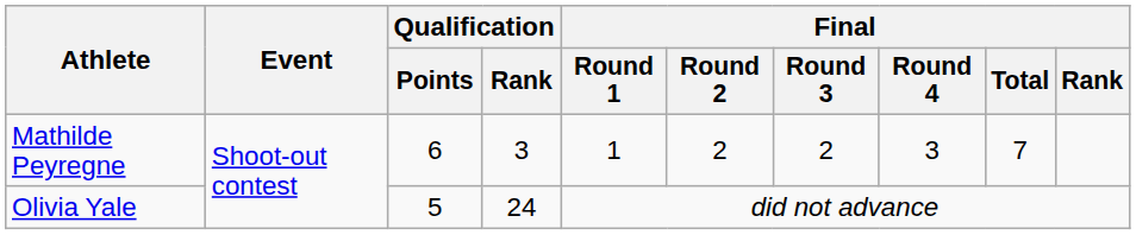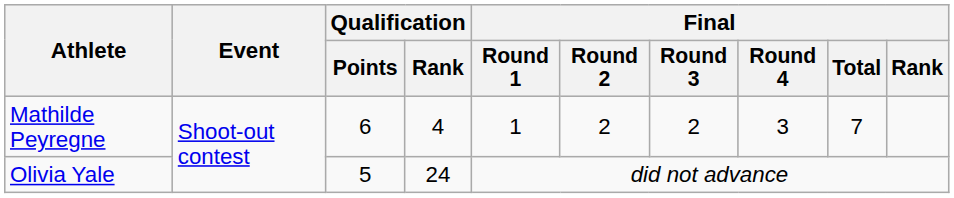 <table class="wikitable" style="font-size:90%;">
 <tr>
 <th rowspan=2>Athlete</th>
 <th rowspan=2>Event</th>
 <th colspan=2>Qualification</th>
 <th colspan=6>Final</th>
 </tr>
 <tr style="font-size:95%">
 <th>Points</th>
 <th>Rank</th>
 <th>Round 1</th>
 <th>Round 2</th>
 <th>Round 3</th>
 <th>Round 4</th>
 <th>Total</th>
 <th>Rank</th>
 </tr>
 <tr align=center>
 <td align=left><a href='#'>Mathilde Peyregne</a></td>
 <td rowspan=2 align=left><a href='#'>Shoot-out contest</a></td>
 <td>6</td>
-<td>3</td>
+<td>4</td>
 <td>1</td>
 <td>2</td>
 <td>2</td>
 <td>3</td>
 <td>7</td>
 <td></td>
 </tr>
 <tr align=center>
 <td align=left><a href='#'>Olivia Yale</a></td>
 <td>5</td>
 <td>24</td>
 <td colspan=6><em>did not advance</em></td>
 </tr>
 </table>
